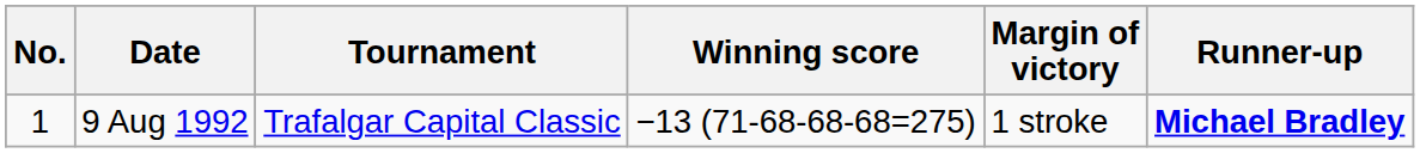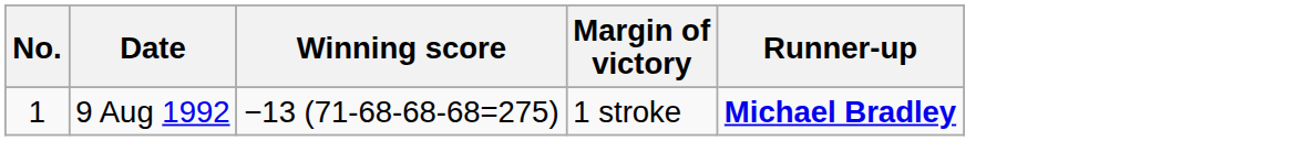 <table class="wikitable" style="font-size:95%;">
 <tr>
 <th>No.</th>
 <th>Date</th>
-<th>Tournament</th>
 <th>Winning score</th>
 <th>Margin of<br>victory</th>
 <th>Runner-up</th>
 </tr>
 <tr>
 <td align=center>1</td>
 <td align=right>9 Aug <a href='#'>1992</a></td>
-<td><a href='#'>Trafalgar Capital Classic</a></td>
 <td>−13 (71-68-68-68=275)</td>
 <td>1 stroke</td>
 <td><strong> <a href='#'>Michael Bradley</a></strong></td>
 </tr>
 </table>
